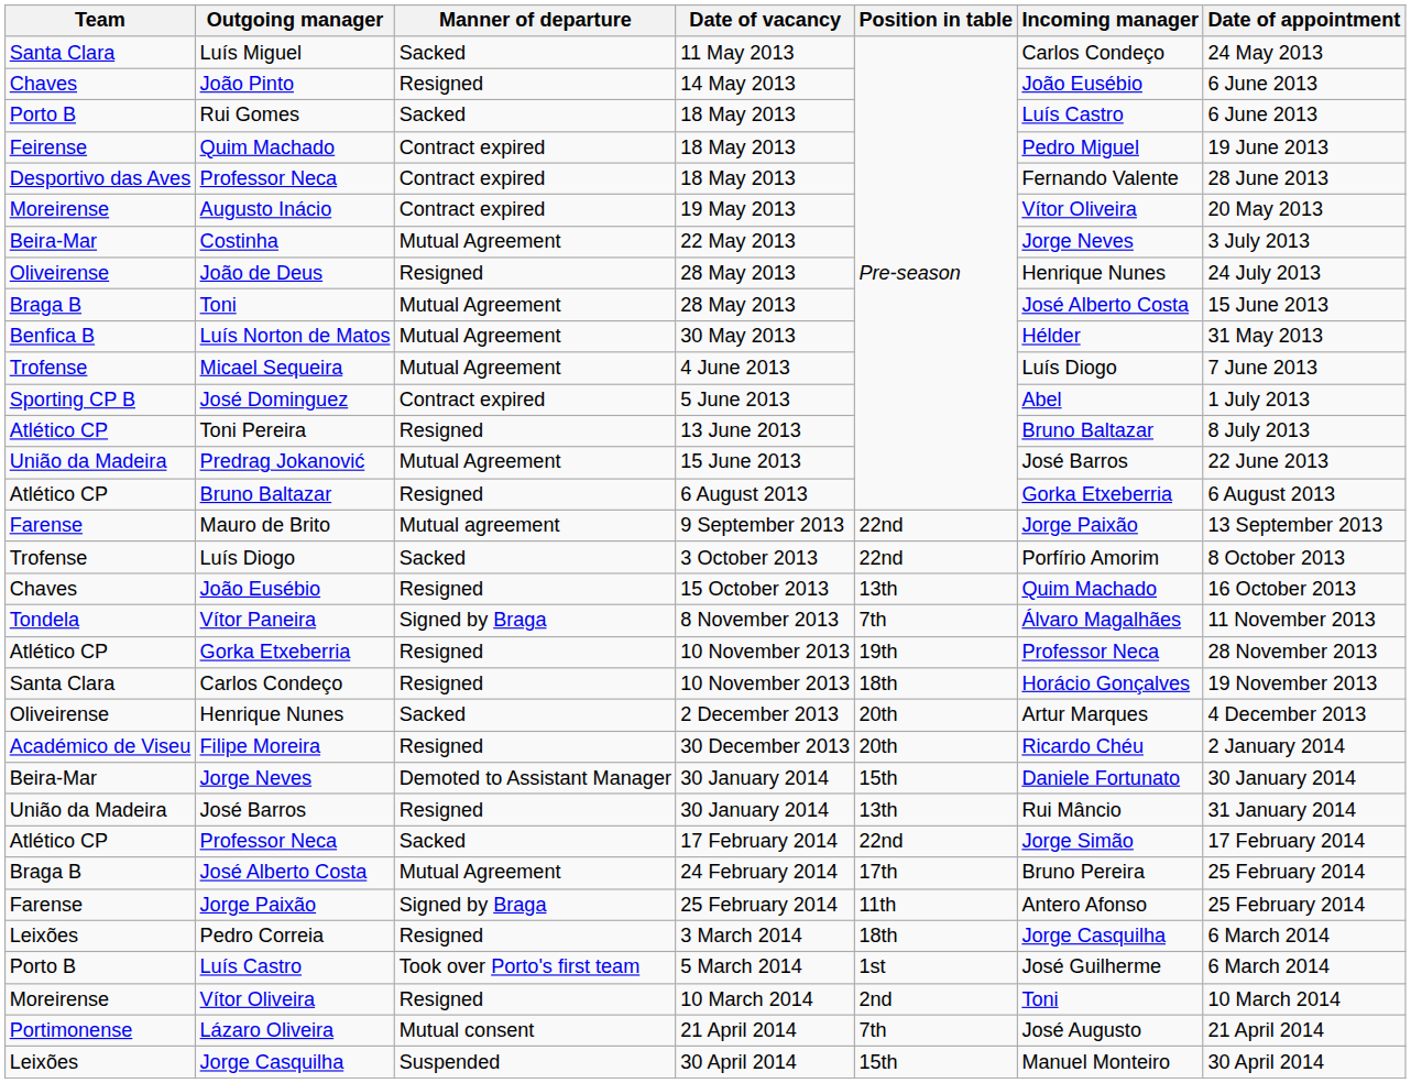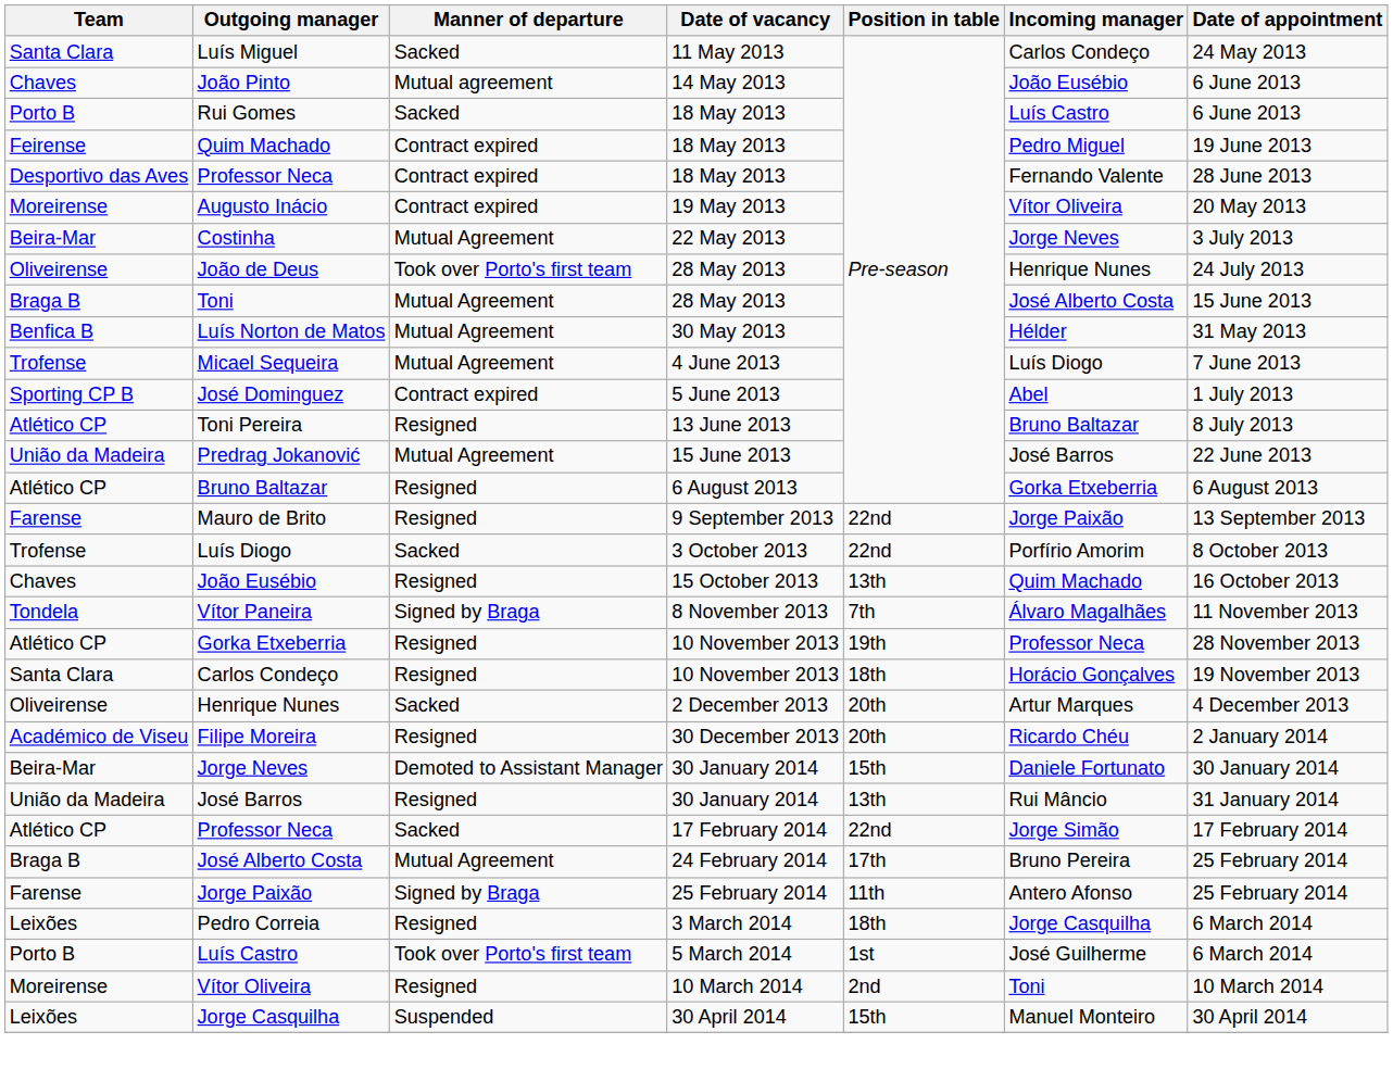 <table class="wikitable sortable">
 <tr>
 <th>Team</th>
 <th>Outgoing manager</th>
 <th>Manner of departure</th>
 <th>Date of vacancy</th>
 <th>Position in table</th>
 <th>Incoming manager</th>
 <th>Date of appointment</th>
 </tr>
 <tr>
 <td><a href='#'>Santa Clara</a></td>
 <td> Luís Miguel</td>
 <td>Sacked</td>
 <td>11 May 2013</td>
 <td rowspan=15><em>Pre-season</em></td>
 <td> Carlos Condeço</td>
 <td>24 May 2013</td>
 </tr>
 <tr>
 <td><a href='#'>Chaves</a></td>
 <td> <a href='#'>João Pinto</a></td>
-<td>Resigned</td>
+<td>Mutual agreement</td>
 <td>14 May 2013</td>
 <td> <a href='#'>João Eusébio</a></td>
 <td>6 June 2013</td>
 </tr>
 <tr>
 <td><a href='#'>Porto B</a></td>
 <td> Rui Gomes</td>
 <td>Sacked</td>
 <td>18 May 2013</td>
 <td> <a href='#'>Luís Castro</a></td>
 <td>6 June 2013</td>
 </tr>
 <tr>
 <td><a href='#'>Feirense</a></td>
 <td> <a href='#'>Quim Machado</a></td>
 <td>Contract expired</td>
 <td>18 May 2013</td>
 <td> <a href='#'>Pedro Miguel</a></td>
 <td>19 June 2013</td>
 </tr>
 <tr>
 <td><a href='#'>Desportivo das Aves</a></td>
 <td> <a href='#'>Professor Neca</a></td>
 <td>Contract expired</td>
 <td>18 May 2013</td>
 <td> Fernando Valente</td>
 <td>28 June 2013</td>
 </tr>
 <tr>
 <td><a href='#'>Moreirense</a></td>
 <td> <a href='#'>Augusto Inácio</a></td>
 <td>Contract expired</td>
 <td>19 May 2013</td>
 <td> <a href='#'>Vítor Oliveira</a></td>
 <td>20 May 2013</td>
 </tr>
 <tr>
 <td><a href='#'>Beira-Mar</a></td>
 <td> <a href='#'>Costinha</a></td>
 <td>Mutual Agreement</td>
 <td>22 May 2013</td>
 <td> <a href='#'>Jorge Neves</a></td>
 <td>3 July 2013</td>
 </tr>
 <tr>
 <td><a href='#'>Oliveirense</a></td>
 <td> <a href='#'>João de Deus</a></td>
-<td>Resigned</td>
+<td>Took over <a href='#'>Porto's first team</a></td>
 <td>28 May 2013</td>
 <td> Henrique Nunes</td>
 <td>24 July 2013</td>
 </tr>
 <tr>
 <td><a href='#'>Braga B</a></td>
 <td> <a href='#'>Toni</a></td>
 <td>Mutual Agreement</td>
 <td>28 May 2013</td>
 <td> <a href='#'>José Alberto Costa</a></td>
 <td>15 June 2013</td>
 </tr>
 <tr>
 <td><a href='#'>Benfica B</a></td>
 <td> <a href='#'>Luís Norton de Matos</a></td>
 <td>Mutual Agreement</td>
 <td>30 May 2013</td>
 <td> <a href='#'>Hélder</a></td>
 <td>31 May 2013</td>
 </tr>
 <tr>
 <td><a href='#'>Trofense</a></td>
 <td> <a href='#'>Micael Sequeira</a></td>
 <td>Mutual Agreement</td>
 <td>4 June 2013</td>
 <td> Luís Diogo</td>
 <td>7 June 2013</td>
 </tr>
 <tr>
 <td><a href='#'>Sporting CP B</a></td>
 <td> <a href='#'>José Dominguez</a></td>
 <td>Contract expired</td>
 <td>5 June 2013</td>
 <td> <a href='#'>Abel</a></td>
 <td>1 July 2013</td>
 </tr>
 <tr>
 <td><a href='#'>Atlético CP</a></td>
 <td> Toni Pereira</td>
 <td>Resigned</td>
 <td>13 June 2013</td>
 <td> <a href='#'>Bruno Baltazar</a></td>
 <td>8 July 2013</td>
 </tr>
 <tr>
 <td><a href='#'>União da Madeira</a></td>
 <td> <a href='#'>Predrag Jokanović</a></td>
 <td>Mutual Agreement</td>
 <td>15 June 2013</td>
 <td> José Barros</td>
 <td>22 June 2013</td>
 </tr>
 <tr>
 <td>Atlético CP</td>
 <td> <a href='#'>Bruno Baltazar</a></td>
 <td>Resigned</td>
 <td>6 August 2013</td>
 <td> <a href='#'>Gorka Etxeberria</a></td>
 <td>6 August 2013</td>
 </tr>
 <tr>
 <td><a href='#'>Farense</a></td>
 <td> Mauro de Brito</td>
-<td>Mutual agreement</td>
+<td>Resigned</td>
 <td>9 September 2013</td>
 <td>22nd</td>
 <td> <a href='#'>Jorge Paixão</a></td>
 <td>13 September 2013</td>
 </tr>
 <tr>
 <td>Trofense</td>
 <td> Luís Diogo</td>
 <td>Sacked</td>
 <td>3 October 2013</td>
 <td>22nd</td>
 <td> Porfírio Amorim</td>
 <td>8 October 2013</td>
 </tr>
 <tr>
 <td>Chaves</td>
 <td> <a href='#'>João Eusébio</a></td>
 <td>Resigned</td>
 <td>15 October 2013</td>
 <td>13th</td>
 <td> <a href='#'>Quim Machado</a></td>
 <td>16 October 2013</td>
 </tr>
 <tr>
 <td><a href='#'>Tondela</a></td>
 <td> <a href='#'>Vítor Paneira</a></td>
 <td>Signed by <a href='#'>Braga</a></td>
 <td>8 November 2013</td>
 <td>7th</td>
 <td> <a href='#'>Álvaro Magalhães</a></td>
 <td>11 November 2013</td>
 </tr>
 <tr>
 <td>Atlético CP</td>
 <td> <a href='#'>Gorka Etxeberria</a></td>
 <td>Resigned</td>
 <td>10 November 2013</td>
 <td>19th</td>
 <td> <a href='#'>Professor Neca</a></td>
 <td>28 November 2013</td>
 </tr>
 <tr>
 <td>Santa Clara</td>
 <td> Carlos Condeço</td>
 <td>Resigned</td>
 <td>10 November 2013</td>
 <td>18th</td>
 <td> <a href='#'>Horácio Gonçalves</a></td>
 <td>19 November 2013</td>
 </tr>
 <tr>
 <td>Oliveirense</td>
 <td> Henrique Nunes</td>
 <td>Sacked</td>
 <td>2 December 2013</td>
 <td>20th</td>
 <td> Artur Marques</td>
 <td>4 December 2013</td>
 </tr>
 <tr>
 <td><a href='#'>Académico de Viseu</a></td>
 <td> <a href='#'>Filipe Moreira</a></td>
 <td>Resigned</td>
 <td>30 December 2013</td>
 <td>20th</td>
 <td> <a href='#'>Ricardo Chéu</a></td>
 <td>2 January 2014</td>
 </tr>
 <tr>
 <td>Beira-Mar</td>
 <td> <a href='#'>Jorge Neves</a></td>
 <td>Demoted to Assistant Manager</td>
 <td>30 January 2014</td>
 <td>15th</td>
 <td> <a href='#'>Daniele Fortunato</a></td>
 <td>30 January 2014</td>
 </tr>
 <tr>
 <td>União da Madeira</td>
 <td> José Barros</td>
 <td>Resigned</td>
 <td>30 January 2014</td>
 <td>13th</td>
 <td> Rui Mâncio</td>
 <td>31 January 2014</td>
 </tr>
 <tr>
 <td>Atlético CP</td>
 <td> <a href='#'>Professor Neca</a></td>
 <td>Sacked</td>
 <td>17 February 2014</td>
 <td>22nd</td>
 <td> <a href='#'>Jorge Simão</a></td>
 <td>17 February 2014</td>
 </tr>
 <tr>
 <td>Braga B</td>
 <td> <a href='#'>José Alberto Costa</a></td>
 <td>Mutual Agreement</td>
 <td>24 February 2014</td>
 <td>17th</td>
 <td> Bruno Pereira</td>
 <td>25 February 2014</td>
 </tr>
 <tr>
 <td>Farense</td>
 <td> <a href='#'>Jorge Paixão</a></td>
 <td>Signed by <a href='#'>Braga</a></td>
 <td>25 February 2014</td>
 <td>11th</td>
 <td> Antero Afonso</td>
 <td>25 February 2014</td>
 </tr>
 <tr>
 <td>Leixões</td>
 <td> Pedro Correia</td>
 <td>Resigned</td>
 <td>3 March 2014</td>
 <td>18th</td>
 <td> <a href='#'>Jorge Casquilha</a></td>
 <td>6 March 2014</td>
 </tr>
 <tr>
 <td>Porto B</td>
 <td> <a href='#'>Luís Castro</a></td>
 <td>Took over <a href='#'>Porto's first team</a></td>
 <td>5 March 2014</td>
 <td>1st</td>
 <td> José Guilherme</td>
 <td>6 March 2014</td>
 </tr>
 <tr>
 <td>Moreirense</td>
 <td> <a href='#'>Vítor Oliveira</a></td>
 <td>Resigned</td>
 <td>10 March 2014</td>
 <td>2nd</td>
 <td> <a href='#'>Toni</a></td>
 <td>10 March 2014</td>
 </tr>
 <tr>
-<td><a href='#'>Portimonense</a></td>
-<td> <a href='#'>Lázaro Oliveira</a></td>
-<td>Mutual consent</td>
-<td>21 April 2014</td>
-<td>7th</td>
-<td> José Augusto</td>
-<td>21 April 2014</td>
-</tr>
-<tr>
 <td>Leixões</td>
 <td> <a href='#'>Jorge Casquilha</a></td>
 <td>Suspended</td>
 <td>30 April 2014</td>
 <td>15th</td>
 <td> Manuel Monteiro</td>
 <td>30 April 2014</td>
 </tr>
 <tr>
 </tr>
 </table>
